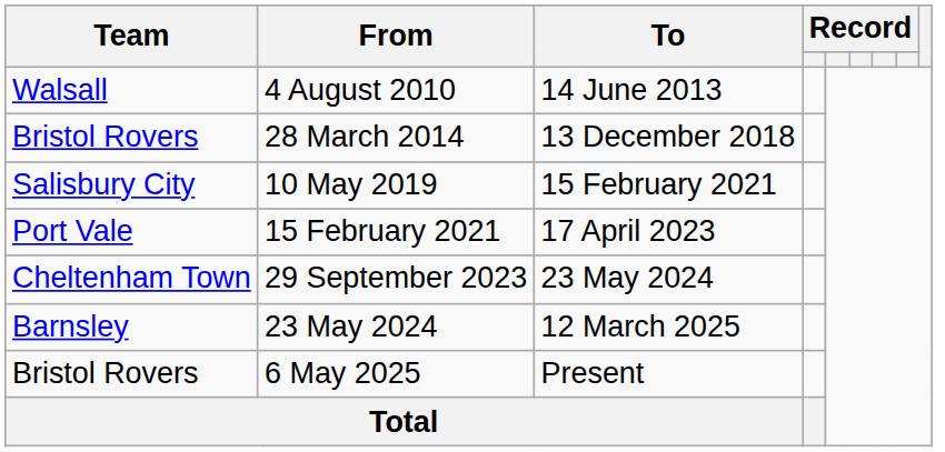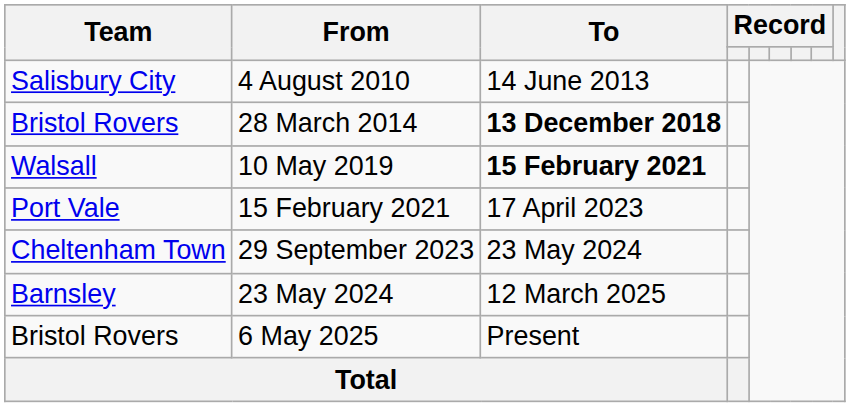 <table class=wikitable style=text-align:center>
 <tr>
 <th rowspan=2>Team</th>
 <th rowspan=2>From</th>
 <th rowspan=2>To</th>
 <th colspan=5>Record</th>
 <th rowspan=2></th>
 </tr>
 <tr>
 <th></th>
 <th></th>
 <th></th>
 <th></th>
 <th></th>
 </tr>
 <tr>
-<td align=left><a href='#'>Walsall</a></td>
+<td align=left><a href='#'>Salisbury City</a></td>
 <td align=left>4 August 2010</td>
 <td align=left>14 June 2013<br></td>
 <td></td>
 </tr>
 <tr>
 <td align=left><a href='#'>Bristol Rovers</a></td>
 <td align=left>28 March 2014</td>
-<td align=left>13 December 2018<br></td>
+<td align=left><strong>13 December 2018<br></strong></td>
 <td></td>
 </tr>
 <tr>
-<td align=left><a href='#'>Salisbury City</a></td>
+<td align=left><a href='#'>Walsall</a></td>
 <td align=left>10 May 2019</td>
-<td align=left>15 February 2021<br></td>
+<td align=left><strong>15 February 2021<br></strong></td>
 <td></td>
 </tr>
 <tr>
 <td align=left><a href='#'>Port Vale</a></td>
 <td align=left>15 February 2021</td>
 <td align=left>17 April 2023<br></td>
 <td></td>
 </tr>
 <tr>
 <td align=left><a href='#'>Cheltenham Town</a></td>
 <td align=left>29 September 2023</td>
 <td align=left>23 May 2024<br></td>
 <td></td>
 </tr>
 <tr>
 <td align=left><a href='#'>Barnsley</a></td>
 <td align=left>23 May 2024</td>
 <td align=left>12 March 2025<br></td>
 <td></td>
 </tr>
 <tr>
 <td align=left>Bristol Rovers</td>
 <td align=left>6 May 2025</td>
 <td align=left>Present<br></td>
 <td></td>
 </tr>
 <tr>
 <th colspan=3>Total<br></th>
 <th></th>
 </tr>
 </table>
